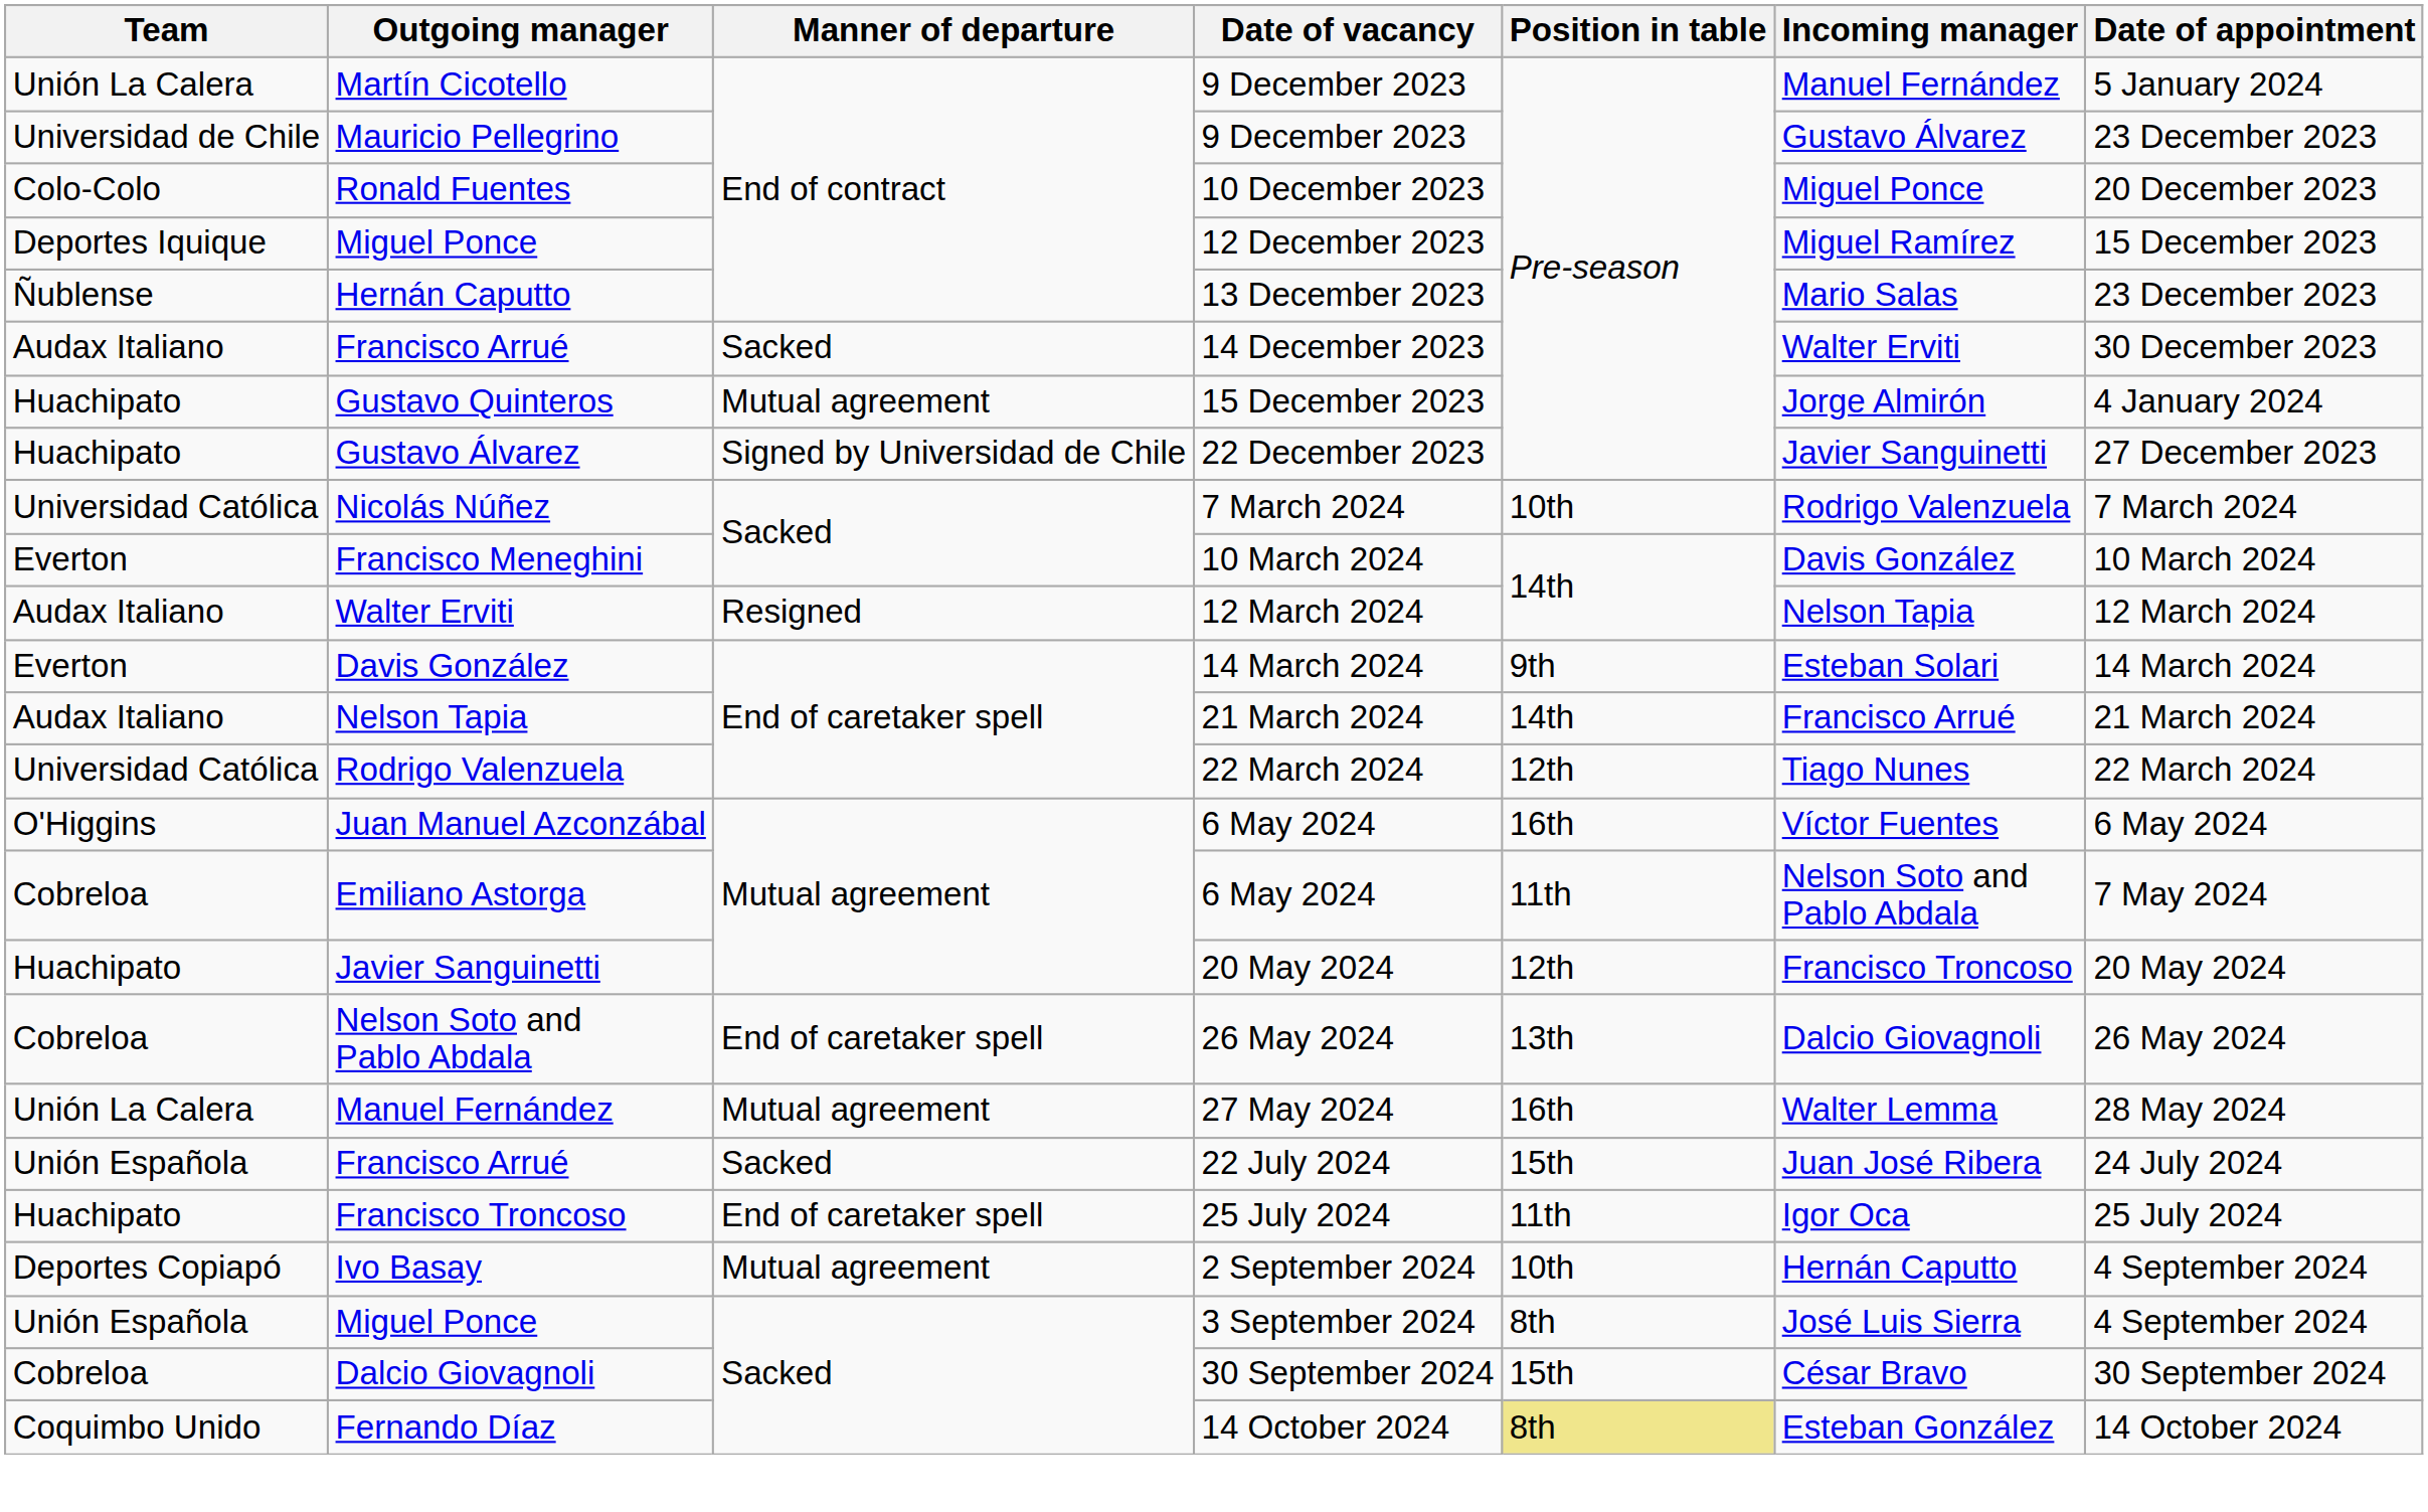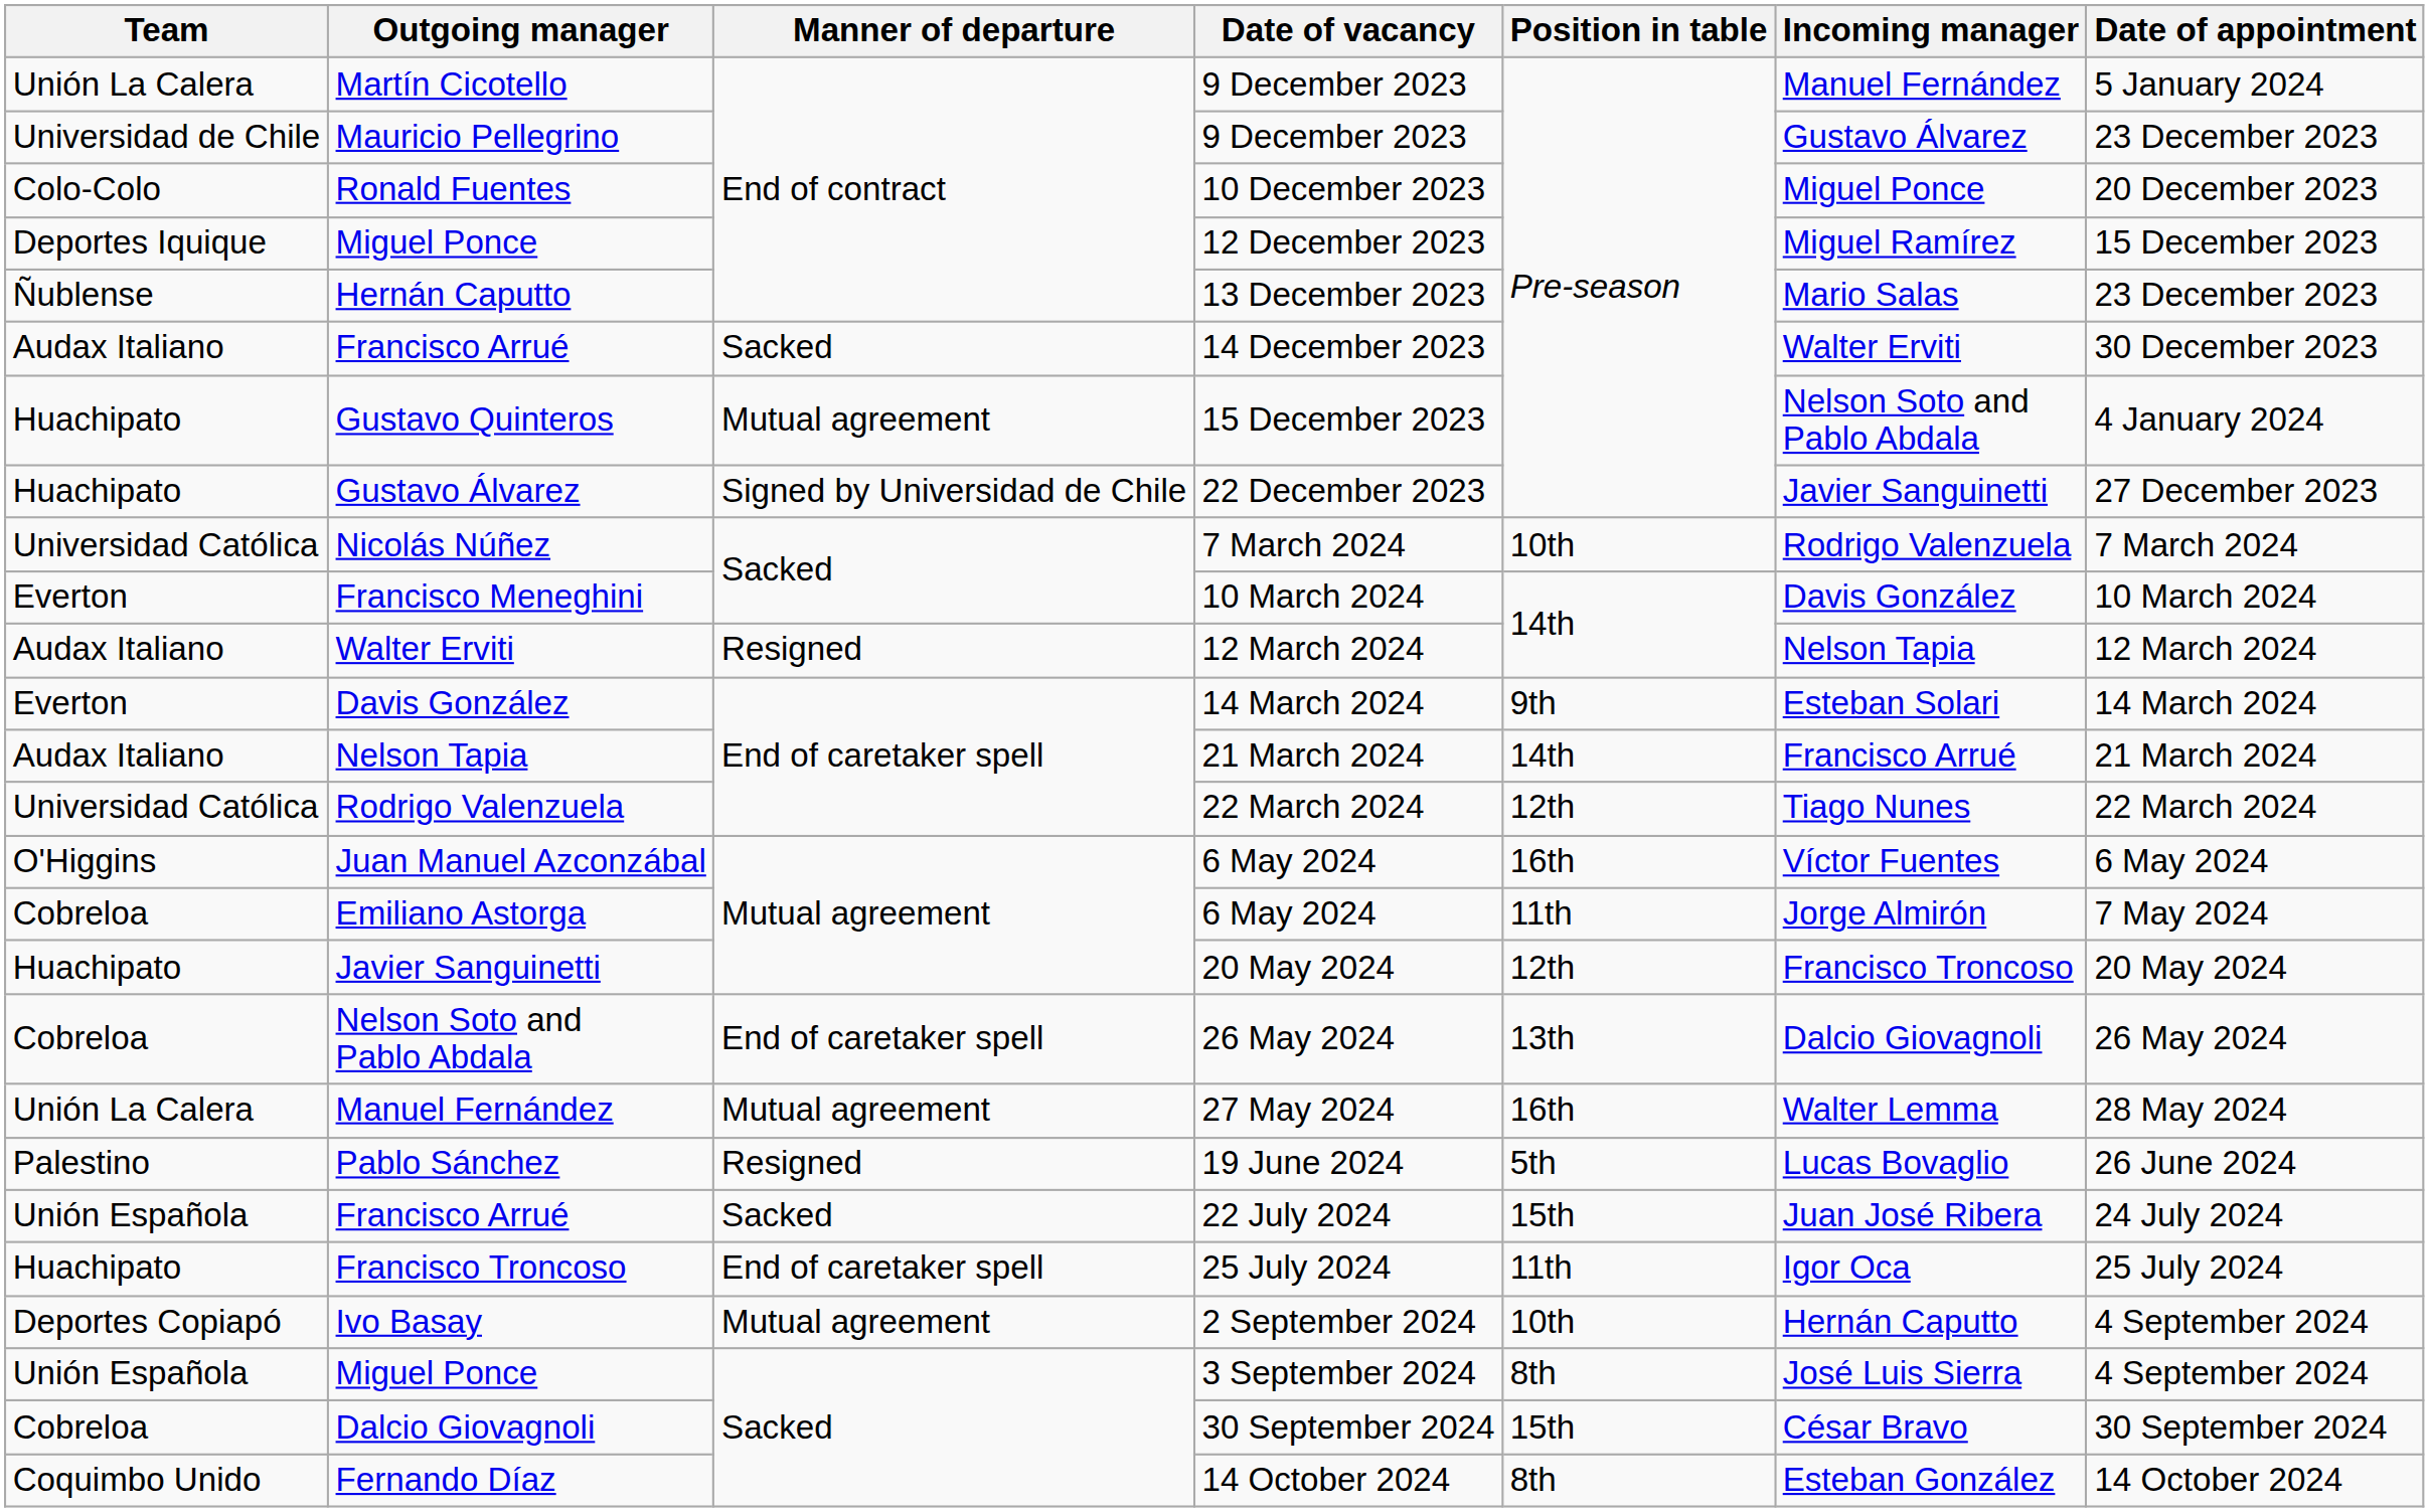 <table class="wikitable sortable">
 <tr>
 <th>Team</th>
 <th>Outgoing manager</th>
 <th>Manner of departure</th>
 <th>Date of vacancy</th>
 <th>Position in table</th>
 <th>Incoming manager</th>
 <th>Date of appointment</th>
 </tr>
 <tr>
 <td>Unión La Calera</td>
 <td> <a href='#'>Martín Cicotello</a></td>
 <td rowspan=5>End of contract</td>
 <td>9 December 2023</td>
 <td rowspan=8><em>Pre-season</em></td>
 <td> <a href='#'>Manuel Fernández</a></td>
 <td>5 January 2024</td>
 </tr>
 <tr>
 <td>Universidad de Chile</td>
 <td> <a href='#'>Mauricio Pellegrino</a></td>
 <td>9 December 2023</td>
 <td> <a href='#'>Gustavo Álvarez</a></td>
 <td>23 December 2023</td>
 </tr>
 <tr>
 <td>Colo-Colo</td>
 <td> <a href='#'>Ronald Fuentes</a></td>
 <td>10 December 2023</td>
 <td> <a href='#'>Miguel Ponce</a></td>
 <td>20 December 2023</td>
 </tr>
 <tr>
 <td>Deportes Iquique</td>
 <td> <a href='#'>Miguel Ponce</a></td>
 <td>12 December 2023</td>
 <td> <a href='#'>Miguel Ramírez</a></td>
 <td>15 December 2023</td>
 </tr>
 <tr>
 <td>Ñublense</td>
 <td> <a href='#'>Hernán Caputto</a></td>
 <td>13 December 2023</td>
 <td> <a href='#'>Mario Salas</a></td>
 <td>23 December 2023</td>
 </tr>
 <tr>
 <td>Audax Italiano</td>
 <td> <a href='#'>Francisco Arrué</a></td>
 <td>Sacked</td>
 <td>14 December 2023</td>
 <td> <a href='#'>Walter Erviti</a></td>
 <td>30 December 2023</td>
 </tr>
 <tr>
 <td>Huachipato</td>
 <td> <a href='#'>Gustavo Quinteros</a></td>
 <td>Mutual agreement</td>
 <td>15 December 2023</td>
-<td> <a href='#'>Jorge Almirón</a></td>
+<td> <a href='#'>Nelson Soto</a> and<br> <a href='#'>Pablo Abdala</a></td>
 <td>4 January 2024</td>
 </tr>
 <tr>
 <td>Huachipato</td>
 <td> <a href='#'>Gustavo Álvarez</a></td>
 <td>Signed by Universidad de Chile</td>
 <td>22 December 2023</td>
 <td> <a href='#'>Javier Sanguinetti</a></td>
 <td>27 December 2023</td>
 </tr>
 <tr>
 <td>Universidad Católica</td>
 <td> <a href='#'>Nicolás Núñez</a></td>
 <td rowspan=2>Sacked</td>
 <td>7 March 2024</td>
 <td>10th</td>
 <td> <a href='#'>Rodrigo Valenzuela</a></td>
 <td>7 March 2024</td>
 </tr>
 <tr>
 <td>Everton</td>
 <td> <a href='#'>Francisco Meneghini</a></td>
 <td>10 March 2024</td>
 <td rowspan=2>14th</td>
 <td> <a href='#'>Davis González</a></td>
 <td>10 March 2024</td>
 </tr>
 <tr>
 <td>Audax Italiano</td>
 <td> <a href='#'>Walter Erviti</a></td>
 <td>Resigned</td>
 <td>12 March 2024</td>
 <td> <a href='#'>Nelson Tapia</a></td>
 <td>12 March 2024</td>
 </tr>
 <tr>
 <td>Everton</td>
 <td> <a href='#'>Davis González</a></td>
 <td rowspan=3>End of caretaker spell</td>
 <td>14 March 2024</td>
 <td>9th</td>
 <td> <a href='#'>Esteban Solari</a></td>
 <td>14 March 2024</td>
 </tr>
 <tr>
 <td>Audax Italiano</td>
 <td> <a href='#'>Nelson Tapia</a></td>
 <td>21 March 2024</td>
 <td>14th</td>
 <td> <a href='#'>Francisco Arrué</a></td>
 <td>21 March 2024</td>
 </tr>
 <tr>
 <td>Universidad Católica</td>
 <td> <a href='#'>Rodrigo Valenzuela</a></td>
 <td>22 March 2024</td>
 <td>12th</td>
 <td> <a href='#'>Tiago Nunes</a></td>
 <td>22 March 2024</td>
 </tr>
 <tr>
 <td>O'Higgins</td>
 <td> <a href='#'>Juan Manuel Azconzábal</a></td>
 <td rowspan=3>Mutual agreement</td>
 <td>6 May 2024</td>
 <td>16th</td>
 <td> <a href='#'>Víctor Fuentes</a></td>
 <td>6 May 2024</td>
 </tr>
 <tr>
 <td>Cobreloa</td>
 <td> <a href='#'>Emiliano Astorga</a></td>
 <td>6 May 2024</td>
 <td>11th</td>
-<td> <a href='#'>Nelson Soto</a> and<br> <a href='#'>Pablo Abdala</a></td>
+<td> <a href='#'>Jorge Almirón</a></td>
 <td>7 May 2024</td>
 </tr>
 <tr>
 <td>Huachipato</td>
 <td> <a href='#'>Javier Sanguinetti</a></td>
 <td>20 May 2024</td>
 <td>12th</td>
 <td> <a href='#'>Francisco Troncoso</a></td>
 <td>20 May 2024</td>
 </tr>
 <tr>
 <td>Cobreloa</td>
 <td> <a href='#'>Nelson Soto</a> and<br> <a href='#'>Pablo Abdala</a></td>
 <td>End of caretaker spell</td>
 <td>26 May 2024</td>
 <td>13th</td>
 <td> <a href='#'>Dalcio Giovagnoli</a></td>
 <td>26 May 2024</td>
 </tr>
 <tr>
 <td>Unión La Calera</td>
 <td> <a href='#'>Manuel Fernández</a></td>
 <td>Mutual agreement</td>
 <td>27 May 2024</td>
 <td>16th</td>
 <td> <a href='#'>Walter Lemma</a></td>
 <td>28 May 2024</td>
+</tr>
+<tr>
+<td>Palestino</td>
+<td> <a href='#'>Pablo Sánchez</a></td>
+<td>Resigned</td>
+<td>19 June 2024</td>
+<td>5th</td>
+<td> <a href='#'>Lucas Bovaglio</a></td>
+<td>26 June 2024</td>
 </tr>
 <tr>
 <td>Unión Española</td>
 <td> <a href='#'>Francisco Arrué</a></td>
 <td>Sacked</td>
 <td>22 July 2024</td>
 <td>15th</td>
 <td> <a href='#'>Juan José Ribera</a></td>
 <td>24 July 2024</td>
 </tr>
 <tr>
 <td>Huachipato</td>
 <td> <a href='#'>Francisco Troncoso</a></td>
 <td>End of caretaker spell</td>
 <td>25 July 2024</td>
 <td>11th</td>
 <td> <a href='#'>Igor Oca</a></td>
 <td>25 July 2024</td>
 </tr>
 <tr>
 <td>Deportes Copiapó</td>
 <td> <a href='#'>Ivo Basay</a></td>
 <td>Mutual agreement</td>
 <td>2 September 2024</td>
 <td>10th</td>
 <td> <a href='#'>Hernán Caputto</a></td>
 <td>4 September 2024</td>
 </tr>
 <tr>
 <td>Unión Española</td>
 <td> <a href='#'>Miguel Ponce</a></td>
 <td rowspan=3>Sacked</td>
 <td>3 September 2024</td>
 <td>8th</td>
 <td> <a href='#'>José Luis Sierra</a></td>
 <td>4 September 2024</td>
 </tr>
 <tr>
 <td>Cobreloa</td>
 <td> <a href='#'>Dalcio Giovagnoli</a></td>
 <td>30 September 2024</td>
 <td>15th</td>
 <td> <a href='#'>César Bravo</a></td>
 <td>30 September 2024</td>
 </tr>
 <tr>
 <td>Coquimbo Unido</td>
 <td> <a href='#'>Fernando Díaz</a></td>
 <td>14 October 2024</td>
-<td style="background: khaki;">8th</td>
+<td>8th</td>
 <td> <a href='#'>Esteban González</a></td>
 <td>14 October 2024</td>
 </tr>
 </table>
